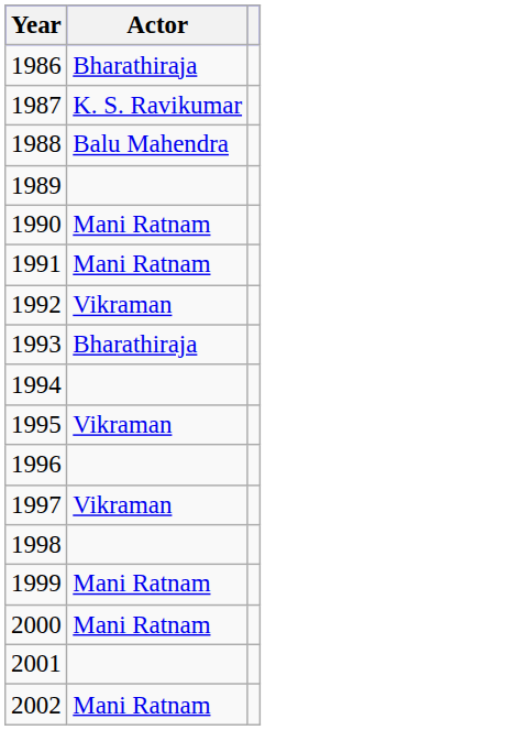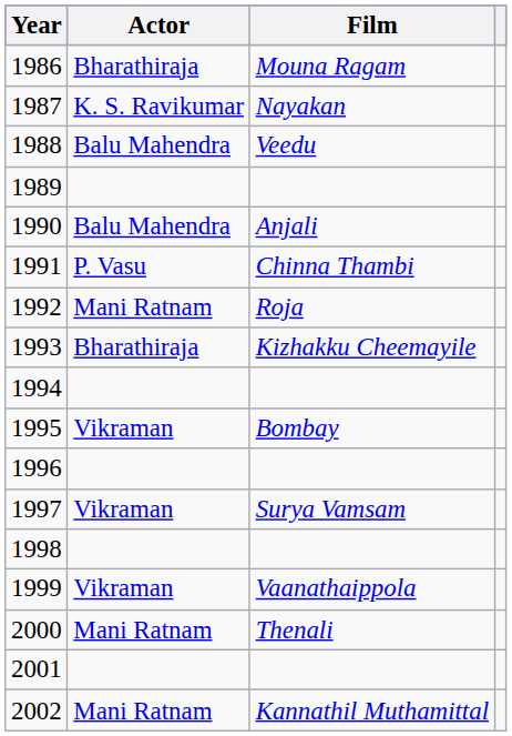 <table class="wikitable">
 <tr style="background:blue;">
 <th>Year</th>
 <th>Actor</th>
+<th>Film</th>
 <th></th>
 </tr>
 <tr>
 <td>1986</td>
 <td><a href='#'>Bharathiraja</a></td>
+<td><em><a href='#'>Mouna Ragam</a></em></td>
 <td></td>
 </tr>
 <tr>
 <td>1987</td>
 <td><a href='#'>K. S. Ravikumar</a></td>
+<td><em><a href='#'>Nayakan</a></em></td>
 <td></td>
 </tr>
 <tr>
 <td>1988</td>
 <td><a href='#'>Balu Mahendra</a></td>
+<td><em><a href='#'>Veedu</a></em></td>
 <td></td>
 </tr>
 <tr>
 <td>1989</td>
 <td></td>
 <td></td>
+<td></td>
 </tr>
 <tr>
 <td>1990</td>
-<td><a href='#'>Mani Ratnam</a></td>
+<td><a href='#'>Balu Mahendra</a></td>
+<td><em><a href='#'>Anjali</a></em></td>
 <td></td>
 </tr>
 <tr>
 <td>1991</td>
-<td><a href='#'>Mani Ratnam</a></td>
+<td><a href='#'>P. Vasu</a></td>
+<td><em><a href='#'>Chinna Thambi</a></em></td>
 <td></td>
 </tr>
 <tr>
 <td>1992</td>
-<td><a href='#'>Vikraman</a></td>
+<td><a href='#'>Mani Ratnam</a></td>
+<td><em><a href='#'>Roja</a></em></td>
 <td></td>
 </tr>
 <tr>
 <td>1993</td>
 <td><a href='#'>Bharathiraja</a></td>
+<td><em><a href='#'>Kizhakku Cheemayile</a></em></td>
 <td></td>
 </tr>
 <tr>
 <td>1994</td>
 <td></td>
 <td></td>
+<td></td>
 </tr>
 <tr>
 <td>1995</td>
 <td><a href='#'>Vikraman</a></td>
+<td><em><a href='#'>Bombay</a></em></td>
 <td></td>
 </tr>
 <tr>
 <td>1996</td>
 <td></td>
 <td></td>
+<td></td>
 </tr>
 <tr>
 <td>1997</td>
 <td><a href='#'>Vikraman</a></td>
+<td><em><a href='#'>Surya Vamsam</a></em></td>
 <td></td>
 </tr>
 <tr>
 <td>1998</td>
 <td></td>
 <td></td>
+<td></td>
 </tr>
 <tr>
 <td>1999</td>
-<td><a href='#'>Mani Ratnam</a></td>
+<td><a href='#'>Vikraman</a></td>
+<td><em><a href='#'>Vaanathaippola</a></em></td>
 <td></td>
 </tr>
 <tr>
 <td>2000</td>
 <td><a href='#'>Mani Ratnam</a></td>
+<td><em><a href='#'>Thenali</a></em></td>
 <td></td>
 </tr>
 <tr>
 <td>2001</td>
 <td></td>
 <td></td>
+<td></td>
 </tr>
 <tr>
 <td>2002</td>
 <td><a href='#'>Mani Ratnam</a></td>
+<td><em><a href='#'>Kannathil Muthamittal</a></em></td>
 <td><em></em></td>
 </tr>
 </table>
